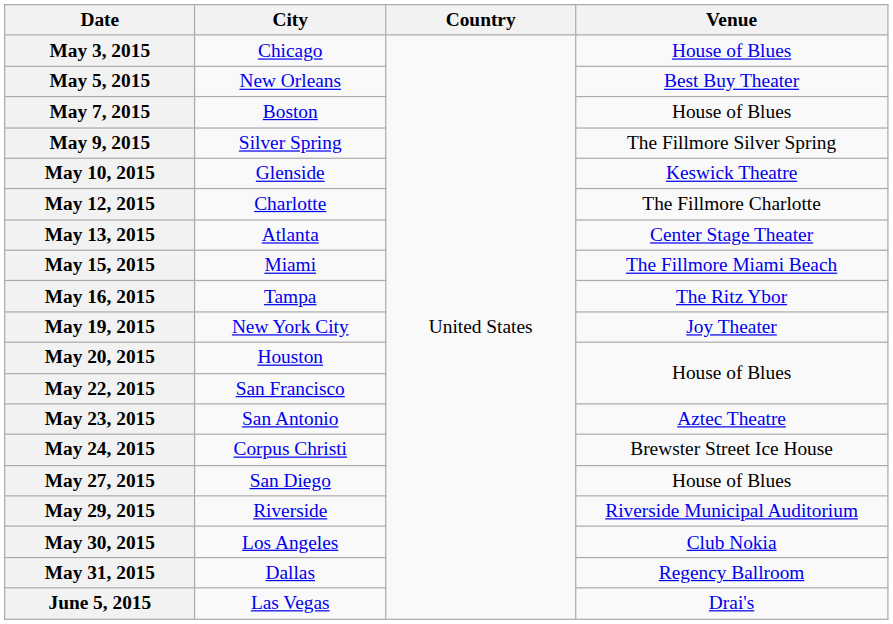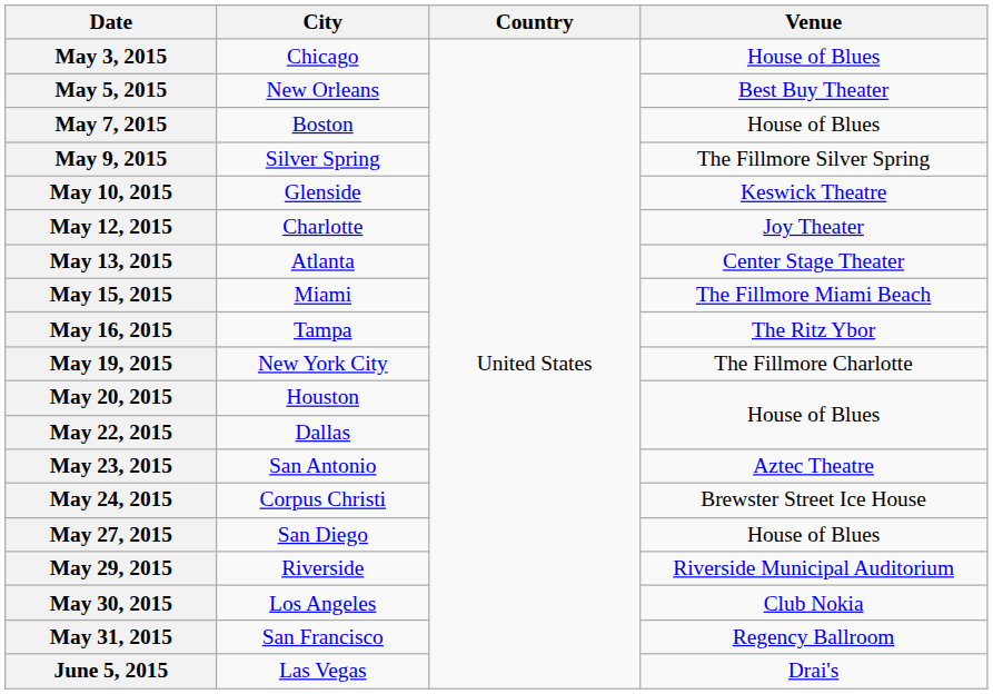 <table class="wikitable sortable" style="text-align:center;">
 <tr>
 <th scope="col" style="width:150px;">Date</th>
 <th scope="col" style="width:150px;">City</th>
 <th scope="col" style="width:150px;">Country</th>
 <th scope="col" style="width:250px;">Venue</th>
 </tr>
 <tr>
 <th scope="row">May 3, 2015</th>
 <td><a href='#'>Chicago</a></td>
 <td rowspan="19">United States</td>
 <td><a href='#'>House of Blues</a></td>
 </tr>
 <tr>
 <th scope="row">May 5, 2015</th>
 <td><a href='#'>New Orleans</a></td>
 <td><a href='#'>Best Buy Theater</a></td>
 </tr>
 <tr>
 <th scope="row">May 7, 2015</th>
 <td><a href='#'>Boston</a></td>
 <td>House of Blues</td>
 </tr>
 <tr>
 <th scope="row">May 9, 2015</th>
 <td><a href='#'>Silver Spring</a></td>
 <td>The Fillmore Silver Spring</td>
 </tr>
 <tr>
 <th scope="row">May 10, 2015</th>
 <td><a href='#'>Glenside</a></td>
 <td><a href='#'>Keswick Theatre</a></td>
 </tr>
 <tr>
 <th scope="row">May 12, 2015</th>
 <td><a href='#'>Charlotte</a></td>
-<td>The Fillmore Charlotte</td>
+<td><a href='#'>Joy Theater</a></td>
 </tr>
 <tr>
 <th scope="row">May 13, 2015</th>
 <td><a href='#'>Atlanta</a></td>
 <td><a href='#'>Center Stage Theater</a></td>
 </tr>
 <tr>
 <th scope="row">May 15, 2015</th>
 <td><a href='#'>Miami</a></td>
 <td><a href='#'>The Fillmore Miami Beach</a></td>
 </tr>
 <tr>
 <th scope="row">May 16, 2015</th>
 <td><a href='#'>Tampa</a></td>
 <td><a href='#'>The Ritz Ybor</a></td>
 </tr>
 <tr>
 <th scope="row">May 19, 2015</th>
 <td><a href='#'>New York City</a></td>
-<td><a href='#'>Joy Theater</a></td>
+<td>The Fillmore Charlotte</td>
 </tr>
 <tr>
 <th scope="row">May 20, 2015</th>
 <td><a href='#'>Houston</a></td>
 <td rowspan="2">House of Blues</td>
 </tr>
 <tr>
 <th scope="row">May 22, 2015</th>
-<td><a href='#'>San Francisco</a></td>
+<td><a href='#'>Dallas</a></td>
 </tr>
 <tr>
 <th scope="row">May 23, 2015</th>
 <td><a href='#'>San Antonio</a></td>
 <td><a href='#'>Aztec Theatre</a></td>
 </tr>
 <tr>
 <th scope="row">May 24, 2015</th>
 <td><a href='#'>Corpus Christi</a></td>
 <td>Brewster Street Ice House</td>
 </tr>
 <tr>
 <th scope="row">May 27, 2015</th>
 <td><a href='#'>San Diego</a></td>
 <td>House of Blues</td>
 </tr>
 <tr>
 <th scope="row">May 29, 2015</th>
 <td><a href='#'>Riverside</a></td>
 <td><a href='#'>Riverside Municipal Auditorium</a></td>
 </tr>
 <tr>
 <th scope="row">May 30, 2015</th>
 <td><a href='#'>Los Angeles</a></td>
 <td><a href='#'>Club Nokia</a></td>
 </tr>
 <tr>
 <th scope="row">May 31, 2015</th>
-<td><a href='#'>Dallas</a></td>
+<td><a href='#'>San Francisco</a></td>
 <td><a href='#'>Regency Ballroom</a></td>
 </tr>
 <tr>
 <th scope="row">June 5, 2015</th>
 <td><a href='#'>Las Vegas</a></td>
 <td><a href='#'>Drai's</a></td>
 </tr>
 </table>
